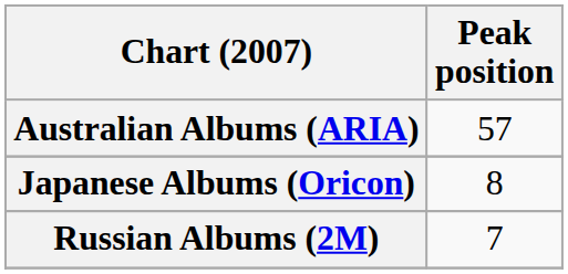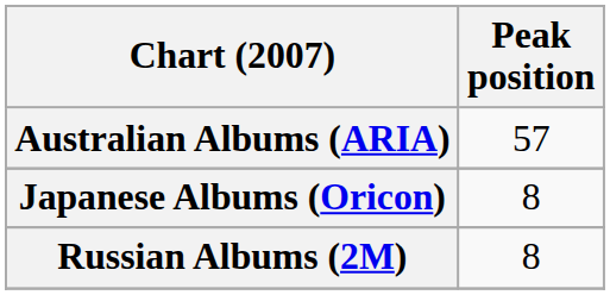 <table class="wikitable sortable plainrowheaders">
 <tr>
 <th scope="col">Chart (2007)</th>
 <th scope="col">Peak<br>position</th>
 </tr>
 <tr>
 <th scope="row">Australian Albums (<a href='#'>ARIA</a>)</th>
 <td style="text-align:center;">57</td>
 </tr>
 <tr>
 </tr>
 <tr>
 <th scope="row">Japanese Albums (<a href='#'>Oricon</a>)</th>
 <td style="text-align:center;">8</td>
 </tr>
 <tr>
 </tr>
 <tr>
 <th scope="row">Russian Albums (<a href='#'>2M</a>)</th>
-<td style="text-align:center;">7</td>
+<td style="text-align:center;">8</td>
 </tr>
 <tr>
 </tr>
 <tr>
 </tr>
 <tr>
 </tr>
 <tr>
 </tr>
 </table>
